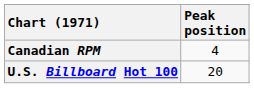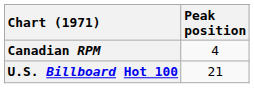 <table class="wikitable plainrowheaders floatleft">
 <tr>
 </tr>
 <tr>
 <th scope="col" style="text-align:left;">Chart (1971)</th>
 <th scope="col" style="text-align:left;">Peak<br>position</th>
 </tr>
 <tr>
 <th scope="row" style="text-align:left;">Canadian <em>RPM</em></th>
 <td style="text-align:center;">4</td>
 </tr>
 <tr>
 <th scope="row" style="text-align:left;">U.S. <em><a href='#'>Billboard</a></em> <a href='#'>Hot 100</a></th>
-<td style="text-align:center;">20</td>
+<td style="text-align:center;">21</td>
 </tr>
 </table>
